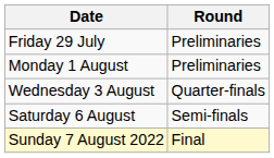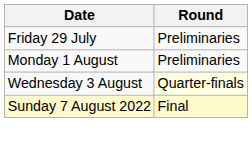 <table class="wikitable">
 <tr>
 <th>Date</th>
 <th>Round</th>
 </tr>
 <tr>
 <td>Friday 29 July</td>
 <td>Preliminaries</td>
 </tr>
 <tr>
 <td>Monday 1 August</td>
 <td>Preliminaries</td>
 </tr>
 <tr>
 <td>Wednesday 3 August</td>
-<td>Quarter-finals</td>
-</tr>
-<tr>
-<td>Saturday 6 August</td>
-<td>Semi-finals</td>
+<td style="background: lightyellow;">Quarter-finals</td>
 </tr>
 <tr>
 <td style=background:lemonchiffon>Sunday 7 August 2022</td>
 <td style=background:lemonchiffon>Final</td>
 </tr>
 </table>
